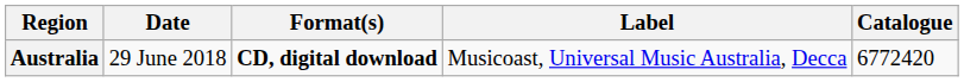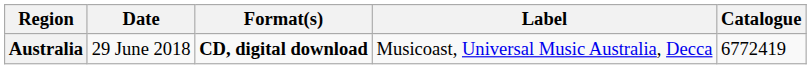 <table class="wikitable plainrowheaders">
 <tr>
 <th scope="col">Region</th>
 <th scope="col">Date</th>
 <th scope="col">Format(s)</th>
 <th scope="col">Label</th>
 <th scope="col">Catalogue</th>
 </tr>
 <tr>
 <th scope="row">Australia</th>
 <td>29 June 2018</td>
 <td><strong>CD, digital download</strong></td>
 <td>Musicoast, <a href='#'>Universal Music Australia</a>, <a href='#'>Decca</a></td>
-<td>6772420</td>
+<td>6772419</td>
 </tr>
 </table>
